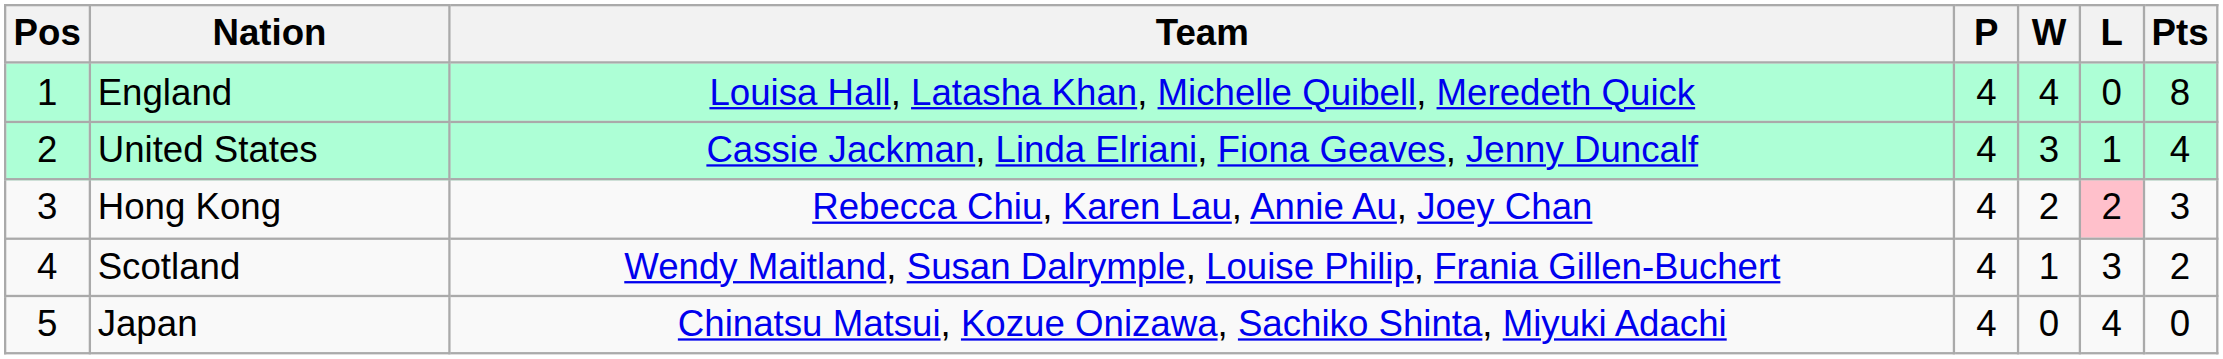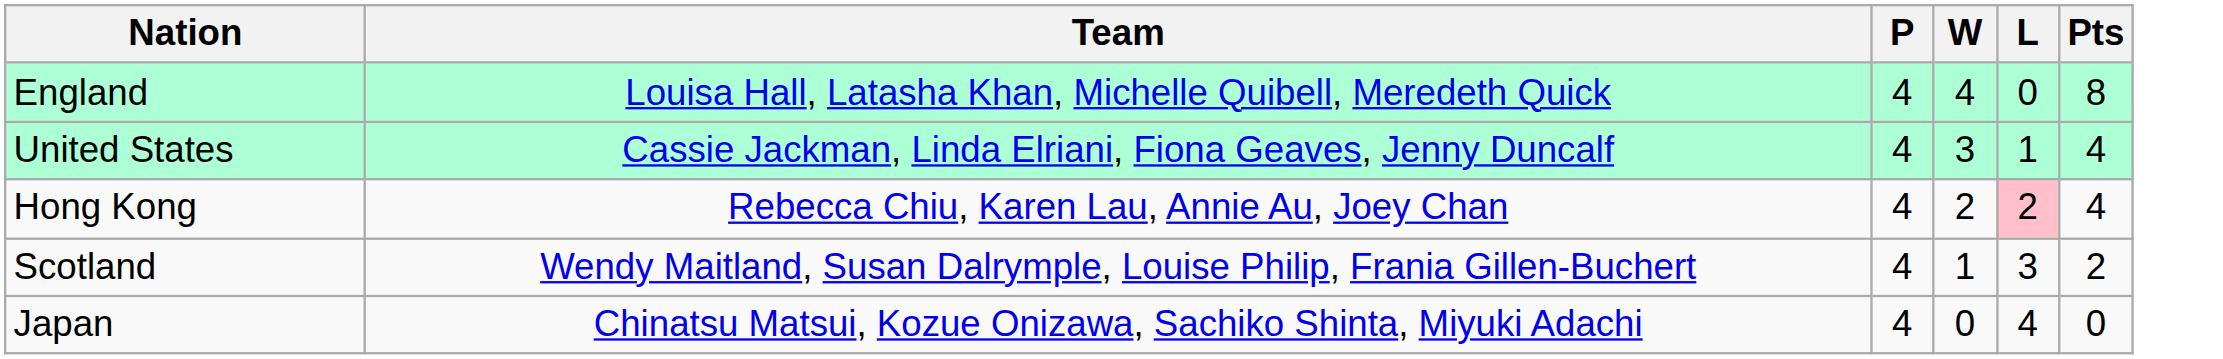 <table class="wikitable" style="font-size: 100%">
 <tr>
-<th width=20>Pos</th>
 <th width=150>Nation</th>
 <th width=650>Team</th>
 <th width=20>P</th>
 <th width=20>W</th>
 <th width=20>L</th>
 <th width=20>Pts</th>
 </tr>
 <tr align=center style="background: #ADFFD6;">
-<td>1</td>
 <td align="left"> England</td>
 <td><a href='#'>Louisa Hall</a>, <a href='#'>Latasha Khan</a>, <a href='#'>Michelle Quibell</a>, <a href='#'>Meredeth Quick</a></td>
 <td>4</td>
 <td>4</td>
 <td>0</td>
 <td>8</td>
 </tr>
 <tr align=center style="background: #ADFFD6;">
-<td>2</td>
 <td align="left"> United States</td>
 <td><a href='#'>Cassie Jackman</a>, <a href='#'>Linda Elriani</a>, <a href='#'>Fiona Geaves</a>, <a href='#'>Jenny Duncalf</a></td>
 <td>4</td>
 <td>3</td>
 <td>1</td>
 <td>4</td>
 </tr>
 <tr align=center>
-<td>3</td>
 <td align="left"> Hong Kong</td>
 <td><a href='#'>Rebecca Chiu</a>, <a href='#'>Karen Lau</a>, <a href='#'>Annie Au</a>, <a href='#'>Joey Chan</a></td>
 <td>4</td>
 <td>2</td>
 <td style="background: pink;">2</td>
-<td>3</td>
+<td>4</td>
 </tr>
 <tr align=center>
-<td>4</td>
 <td align="left"> Scotland</td>
 <td><a href='#'>Wendy Maitland</a>, <a href='#'>Susan Dalrymple</a>, <a href='#'>Louise Philip</a>, <a href='#'>Frania Gillen-Buchert</a></td>
 <td>4</td>
 <td>1</td>
 <td>3</td>
 <td>2</td>
 </tr>
 <tr align=center>
-<td>5</td>
 <td align="left"> Japan</td>
 <td><a href='#'>Chinatsu Matsui</a>, <a href='#'>Kozue Onizawa</a>, <a href='#'>Sachiko Shinta</a>, <a href='#'>Miyuki Adachi</a></td>
 <td>4</td>
 <td>0</td>
 <td>4</td>
 <td>0</td>
 </tr>
 </table>
